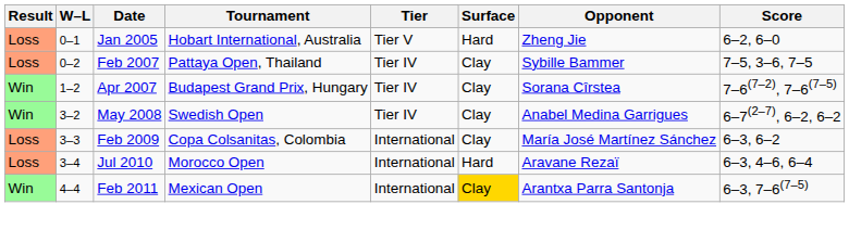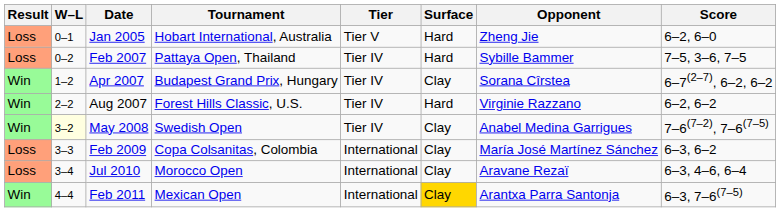 <table class="sortable wikitable">
 <tr>
 <th>Result</th>
 <th class=unsortable>W–L</th>
 <th>Date</th>
 <th>Tournament</th>
 <th>Tier</th>
 <th>Surface</th>
 <th>Opponent</th>
 <th class=unsortable>Score</th>
 </tr>
 <tr>
 <td bgcolor=FFA07A>Loss</td>
 <td><small>0–1</small></td>
 <td><a href='#'>Jan 2005</a></td>
 <td><a href='#'>Hobart International</a>, Australia</td>
 <td>Tier V</td>
 <td>Hard</td>
 <td> <a href='#'>Zheng Jie</a></td>
 <td>6–2, 6–0</td>
 </tr>
 <tr>
 <td bgcolor=FFA07A>Loss</td>
 <td><small>0–2</small></td>
 <td><a href='#'>Feb 2007</a></td>
 <td><a href='#'>Pattaya Open</a>, Thailand</td>
 <td>Tier IV</td>
-<td>Clay</td>
+<td>Hard</td>
 <td> <a href='#'>Sybille Bammer</a></td>
 <td>7–5, 3–6, 7–5</td>
 </tr>
 <tr>
 <td bgcolor=98FB98>Win</td>
 <td><small>1–2</small></td>
 <td><a href='#'>Apr 2007</a></td>
 <td><a href='#'>Budapest Grand Prix</a>, Hungary</td>
 <td>Tier IV</td>
 <td>Clay</td>
 <td> <a href='#'>Sorana Cîrstea</a></td>
-<td>7–6<sup>(7–2)</sup>, 7–6<sup>(7–5)</sup></td>
+<td>6–7<sup>(2–7)</sup>, 6–2, 6–2</td>
 </tr>
 <tr>
 <td bgcolor=98FB98>Win</td>
-<td><small>3–2</small></td>
+<td><small>2–2</small></td>
+<td>Aug 2007</td>
+<td><a href='#'>Forest Hills Classic</a>, U.S.</td>
+<td>Tier IV</td>
+<td>Hard</td>
+<td> <a href='#'>Virginie Razzano</a></td>
+<td>6–2, 6–2</td>
+</tr>
+<tr>
+<td bgcolor=98FB98>Win</td>
+<td style="background: lightyellow;"><small>3–2</small></td>
 <td><a href='#'>May 2008</a></td>
 <td><a href='#'>Swedish Open</a></td>
 <td>Tier IV</td>
 <td>Clay</td>
 <td> <a href='#'>Anabel Medina Garrigues</a></td>
-<td>6–7<sup>(2–7)</sup>, 6–2, 6–2</td>
+<td>7–6<sup>(7–2)</sup>, 7–6<sup>(7–5)</sup></td>
 </tr>
 <tr>
 <td bgcolor=FFA07A>Loss</td>
 <td><small>3–3</small></td>
 <td><a href='#'>Feb 2009</a></td>
 <td><a href='#'>Copa Colsanitas</a>, Colombia</td>
 <td>International</td>
 <td>Clay</td>
 <td> <a href='#'>María José Martínez Sánchez</a></td>
 <td>6–3, 6–2</td>
 </tr>
 <tr>
 <td bgcolor=FFA07A>Loss</td>
 <td><small>3–4</small></td>
 <td><a href='#'>Jul 2010</a></td>
 <td><a href='#'>Morocco Open</a></td>
 <td>International</td>
-<td>Hard</td>
+<td>Clay</td>
 <td> <a href='#'>Aravane Rezaï</a></td>
 <td>6–3, 4–6, 6–4</td>
 </tr>
 <tr>
 <td bgcolor=98FB98>Win</td>
 <td><small>4–4</small></td>
 <td><a href='#'>Feb 2011</a></td>
 <td><a href='#'>Mexican Open</a></td>
 <td>International</td>
 <td style="background: gold;">Clay</td>
 <td> <a href='#'>Arantxa Parra Santonja</a></td>
 <td>6–3, 7–6<sup>(7–5)</sup></td>
 </tr>
 </table>
